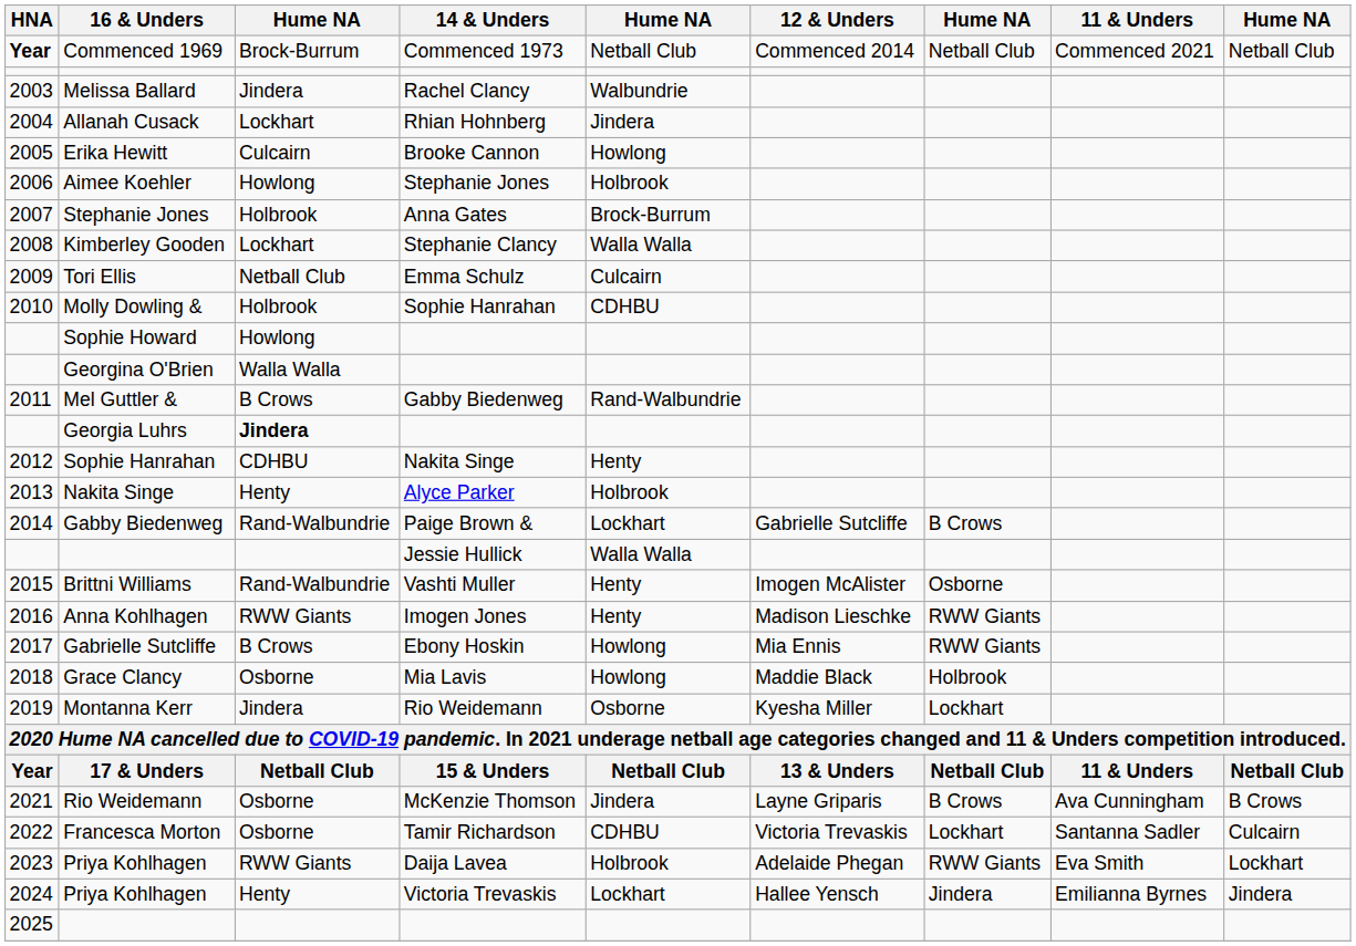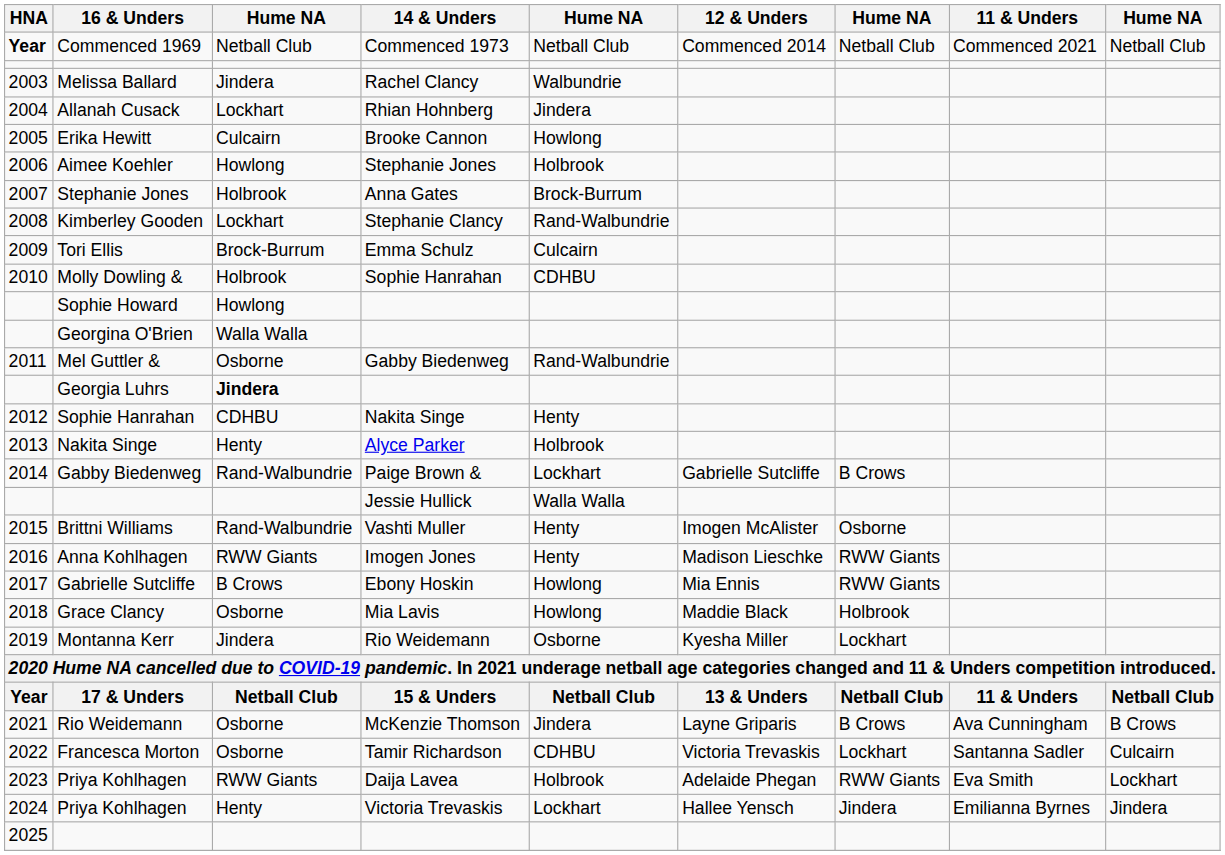 <table class="wikitable collapsible collapsed">
 <tr>
 <th>HNA</th>
 <th><span>16 & Unders</span></th>
 <th>Hume NA</th>
 <th><span>14 & Unders</span></th>
 <th>Hume NA</th>
 <th><span>12 & Unders</span></th>
 <th>Hume NA</th>
 <th><span>11 & Unders</span></th>
 <th>Hume NA</th>
 </tr>
 <tr>
 <td><strong>Year</strong></td>
 <td>Commenced 1969</td>
-<td>Brock-Burrum</td>
+<td>Netball Club</td>
 <td>Commenced 1973</td>
 <td>Netball Club</td>
 <td>Commenced 2014</td>
 <td>Netball Club</td>
 <td>Commenced 2021</td>
 <td>Netball Club</td>
 </tr>
 <tr>
 <td></td>
 <td></td>
 <td></td>
 <td></td>
 <td></td>
 <td></td>
 <td></td>
 <td></td>
 <td></td>
 </tr>
 <tr>
 <td>2003</td>
 <td>Melissa Ballard</td>
 <td>Jindera</td>
 <td>Rachel Clancy</td>
 <td>Walbundrie</td>
 <td></td>
 <td></td>
 <td></td>
 <td></td>
 </tr>
 <tr>
 <td>2004</td>
 <td>Allanah Cusack</td>
 <td>Lockhart</td>
 <td>Rhian Hohnberg</td>
 <td>Jindera</td>
 <td></td>
 <td></td>
 <td></td>
 <td></td>
 </tr>
 <tr>
 <td>2005</td>
 <td>Erika Hewitt</td>
 <td>Culcairn</td>
 <td>Brooke Cannon</td>
 <td>Howlong</td>
 <td></td>
 <td></td>
 <td></td>
 <td></td>
 </tr>
 <tr>
 <td>2006</td>
 <td>Aimee Koehler</td>
 <td>Howlong</td>
 <td>Stephanie Jones</td>
 <td>Holbrook</td>
 <td></td>
 <td></td>
 <td></td>
 <td></td>
 </tr>
 <tr>
 <td>2007</td>
 <td>Stephanie Jones</td>
 <td>Holbrook</td>
 <td>Anna Gates</td>
 <td>Brock-Burrum</td>
 <td></td>
 <td></td>
 <td></td>
 <td></td>
 </tr>
 <tr>
 <td>2008</td>
 <td>Kimberley Gooden</td>
 <td>Lockhart</td>
 <td>Stephanie Clancy</td>
-<td>Walla Walla</td>
+<td>Rand-Walbundrie</td>
 <td></td>
 <td></td>
 <td></td>
 <td></td>
 </tr>
 <tr>
 <td>2009</td>
 <td>Tori Ellis</td>
-<td>Netball Club</td>
+<td>Brock-Burrum</td>
 <td>Emma Schulz</td>
 <td>Culcairn</td>
 <td></td>
 <td></td>
 <td></td>
 <td></td>
 </tr>
 <tr>
 <td>2010</td>
 <td>Molly Dowling &</td>
 <td>Holbrook</td>
 <td>Sophie Hanrahan</td>
 <td>CDHBU</td>
 <td></td>
 <td></td>
 <td></td>
 <td></td>
 </tr>
 <tr>
 <td></td>
 <td>Sophie Howard</td>
 <td>Howlong</td>
 <td></td>
 <td></td>
 <td></td>
 <td></td>
 <td></td>
 <td></td>
 </tr>
 <tr>
 <td></td>
 <td>Georgina O'Brien</td>
 <td>Walla Walla</td>
 <td></td>
 <td></td>
 <td></td>
 <td></td>
 <td></td>
 <td></td>
 </tr>
 <tr>
 <td>2011</td>
 <td>Mel Guttler &</td>
-<td>B Crows</td>
+<td>Osborne</td>
 <td>Gabby Biedenweg</td>
 <td>Rand-Walbundrie</td>
 <td></td>
 <td></td>
 <td></td>
 <td></td>
 </tr>
 <tr>
 <td></td>
 <td>Georgia Luhrs</td>
 <td><strong>Jindera</strong></td>
 <td></td>
 <td></td>
 <td></td>
 <td></td>
 <td></td>
 <td></td>
 </tr>
 <tr>
 <td>2012</td>
 <td>Sophie Hanrahan</td>
 <td>CDHBU</td>
 <td>Nakita Singe</td>
 <td>Henty</td>
 <td></td>
 <td></td>
 <td></td>
 <td></td>
 </tr>
 <tr>
 <td>2013</td>
 <td>Nakita Singe</td>
 <td>Henty</td>
 <td><a href='#'>Alyce Parker</a></td>
 <td>Holbrook</td>
 <td></td>
 <td></td>
 <td></td>
 <td></td>
 </tr>
 <tr>
 <td>2014</td>
 <td>Gabby Biedenweg</td>
 <td>Rand-Walbundrie</td>
 <td>Paige Brown &</td>
 <td>Lockhart</td>
 <td>Gabrielle Sutcliffe</td>
 <td>B Crows</td>
 <td></td>
 <td></td>
 </tr>
 <tr>
 <td></td>
 <td></td>
 <td></td>
 <td>Jessie Hullick</td>
 <td>Walla Walla</td>
 <td></td>
 <td></td>
 <td></td>
 <td></td>
 </tr>
 <tr>
 <td>2015</td>
 <td>Brittni Williams</td>
 <td>Rand-Walbundrie</td>
 <td>Vashti Muller</td>
 <td>Henty</td>
 <td>Imogen McAlister</td>
 <td>Osborne</td>
 <td></td>
 <td></td>
 </tr>
 <tr>
 <td>2016</td>
 <td>Anna Kohlhagen</td>
 <td>RWW Giants</td>
 <td>Imogen Jones</td>
 <td>Henty</td>
 <td>Madison Lieschke</td>
 <td>RWW Giants</td>
 <td></td>
 <td></td>
 </tr>
 <tr>
 <td>2017</td>
 <td>Gabrielle Sutcliffe</td>
 <td>B Crows</td>
 <td>Ebony Hoskin</td>
 <td>Howlong</td>
 <td>Mia Ennis</td>
 <td>RWW Giants</td>
 <td></td>
 <td></td>
 </tr>
 <tr>
 <td>2018</td>
 <td>Grace Clancy</td>
 <td>Osborne</td>
 <td>Mia Lavis</td>
 <td>Howlong</td>
 <td>Maddie Black</td>
 <td>Holbrook</td>
 <td></td>
 <td></td>
 </tr>
 <tr>
 <td>2019</td>
 <td>Montanna Kerr</td>
 <td>Jindera</td>
 <td>Rio Weidemann</td>
 <td>Osborne</td>
 <td>Kyesha Miller</td>
 <td>Lockhart</td>
 <td></td>
 <td></td>
 </tr>
 <tr>
 <th colspan="9"><em>2020 Hume NA cancelled due to <a href='#'>COVID-19</a> pandemic</em>. In 2021 underage netball age categories changed and 11 & Unders competition introduced.</th>
 </tr>
 <tr>
 <th>Year</th>
 <th><span>17 & Unders</span></th>
 <th>Netball Club</th>
 <th><span>15 & Unders</span></th>
 <th>Netball Club</th>
 <th><span>13 & Unders</span></th>
 <th>Netball Club</th>
 <th><span>11 & Unders</span></th>
 <th>Netball Club</th>
 </tr>
 <tr>
 <td>2021</td>
 <td>Rio Weidemann</td>
 <td>Osborne</td>
 <td>McKenzie Thomson</td>
 <td>Jindera</td>
 <td>Layne Griparis</td>
 <td>B Crows</td>
 <td>Ava Cunningham</td>
 <td>B Crows</td>
 </tr>
 <tr>
 <td>2022</td>
 <td>Francesca Morton</td>
 <td>Osborne</td>
 <td>Tamir Richardson</td>
 <td>CDHBU</td>
 <td>Victoria Trevaskis</td>
 <td>Lockhart</td>
 <td>Santanna Sadler</td>
 <td>Culcairn</td>
 </tr>
 <tr>
 <td>2023</td>
 <td>Priya Kohlhagen</td>
 <td>RWW Giants</td>
 <td>Daija Lavea</td>
 <td>Holbrook</td>
 <td>Adelaide Phegan</td>
 <td>RWW Giants</td>
 <td>Eva Smith</td>
 <td>Lockhart</td>
 </tr>
 <tr>
 <td>2024</td>
 <td>Priya Kohlhagen</td>
 <td>Henty</td>
 <td>Victoria Trevaskis</td>
 <td>Lockhart</td>
 <td>Hallee Yensch</td>
 <td>Jindera</td>
 <td>Emilianna Byrnes</td>
 <td>Jindera</td>
 </tr>
 <tr>
 <td>2025</td>
 <td></td>
 <td></td>
 <td></td>
 <td></td>
 <td></td>
 <td></td>
 <td></td>
 <td></td>
 </tr>
 <tr>
 </tr>
 </table>
